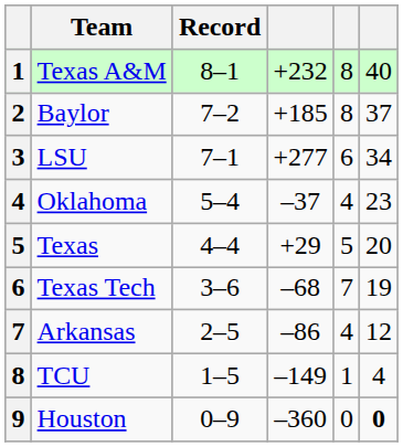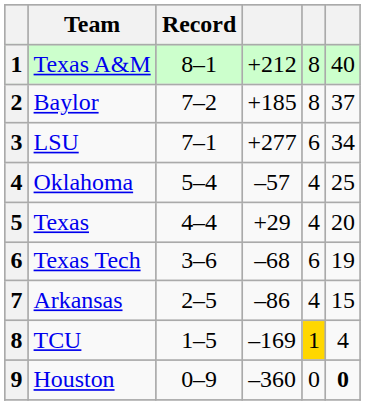 <table class="wikitable sortable collapsible collapsed plainrowheaders" style="font-size:90%;">
 <tr>
 <th scope=col></th>
 <th scope=col>Team</th>
 <th scope=col>Record</th>
 <th scope=col></th>
 <th scope=col></th>
 <th scope=col></th>
 </tr>
 <tr bgcolor=ccffcc>
 <th align=center>1</th>
 <td> <a href='#'>Texas A&M</a></td>
 <td align=center>8–1</td>
-<td align=center>+232</td>
+<td align=center>+212</td>
 <td align=center>8</td>
 <td align=center>40</td>
 </tr>
 <tr>
 <th align=center>2</th>
 <td> <a href='#'>Baylor</a></td>
 <td align=center>7–2</td>
 <td align=center>+185</td>
 <td align=center>8</td>
 <td align=center>37</td>
 </tr>
 <tr>
 <th align=center>3</th>
 <td> <a href='#'>LSU</a></td>
 <td align=center>7–1</td>
 <td align=center>+277</td>
 <td align=center>6</td>
 <td align=center>34</td>
 </tr>
 <tr>
 <th align=center>4</th>
 <td> <a href='#'>Oklahoma</a></td>
 <td align=center>5–4</td>
-<td align=center>–37</td>
+<td align=center>–57</td>
 <td align=center>4</td>
-<td align=center>23</td>
+<td align=center>25</td>
 </tr>
 <tr>
 <th align=center>5</th>
 <td> <a href='#'>Texas</a></td>
 <td align=center>4–4</td>
 <td align=center>+29</td>
-<td align=center>5</td>
+<td align=center>4</td>
 <td align=center>20</td>
 </tr>
 <tr>
 <th align=center>6</th>
 <td> <a href='#'>Texas Tech</a></td>
 <td align=center>3–6</td>
 <td align=center>–68</td>
-<td align=center>7</td>
+<td align=center>6</td>
 <td align=center>19</td>
 </tr>
 <tr>
 <th align=center>7</th>
 <td> <a href='#'>Arkansas</a></td>
 <td align=center>2–5</td>
 <td align=center>–86</td>
 <td align=center>4</td>
-<td align=center>12</td>
+<td align=center>15</td>
 </tr>
 <tr>
 <th align=center>8</th>
 <td> <a href='#'>TCU</a></td>
 <td align=center>1–5</td>
-<td align=center>–149</td>
-<td align=center>1</td>
+<td align=center>–169</td>
+<td align=center style="background: gold;">1</td>
 <td align=center>4</td>
 </tr>
 <tr>
 <th align=center>9</th>
 <td> <a href='#'>Houston</a></td>
 <td align=center>0–9</td>
 <td align=center>–360</td>
 <td align=center>0</td>
 <td align=center><strong>0</strong></td>
 </tr>
 </table>
